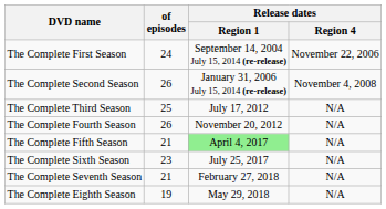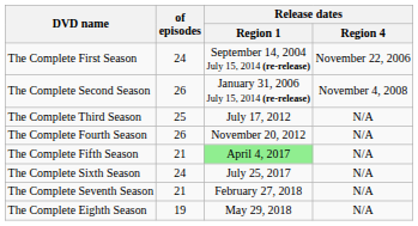 <table class="wikitable">
 <tr>
 <th rowspan="2">DVD name</th>
 <th rowspan="2"> of<br>episodes</th>
 <th colspan="2">Release dates</th>
 </tr>
 <tr>
 <th>Region 1</th>
 <th>Region 4</th>
 </tr>
 <tr>
 <td>The Complete First Season</td>
 <td align="center">24</td>
 <td align="center">September 14, 2004<br><small>July 15, 2014 <strong>(re-release)</strong></small></td>
 <td align="center">November 22, 2006</td>
 </tr>
 <tr>
 <td>The Complete Second Season</td>
 <td align="center">26</td>
 <td align="center">January 31, 2006<br><small>July 15, 2014 <strong>(re-release)</strong></small></td>
 <td align="center">November 4, 2008</td>
 </tr>
 <tr>
 <td>The Complete Third Season</td>
 <td align="center">25</td>
 <td align="center">July 17, 2012</td>
 <td align="center">N/A</td>
 </tr>
 <tr>
 <td>The Complete Fourth Season</td>
 <td align="center">26</td>
 <td align="center">November 20, 2012</td>
 <td align="center">N/A</td>
 </tr>
 <tr>
 <td>The Complete Fifth Season</td>
 <td align="center">21</td>
 <td align="center" style="background: lightgreen;">April 4, 2017</td>
 <td align="center">N/A</td>
 </tr>
 <tr>
 <td>The Complete Sixth Season</td>
-<td align="center">23</td>
+<td align="center">24</td>
 <td align="center">July 25, 2017</td>
 <td align="center">N/A</td>
 </tr>
 <tr>
 <td>The Complete Seventh Season</td>
 <td align="center">21</td>
 <td align="center">February 27, 2018</td>
 <td align="center">N/A</td>
 </tr>
 <tr>
 <td>The Complete Eighth Season</td>
 <td align="center">19</td>
 <td align="center">May 29, 2018</td>
 <td align="center">N/A</td>
 </tr>
 </table>
